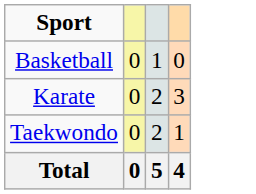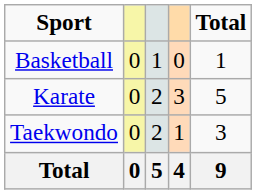 <table class=wikitable style="font-size:100%; text-align:center;">
 <tr>
 <td><strong>Sport</strong></td>
 <td bgcolor=F7F6A8></td>
 <td bgcolor=DCE5E5></td>
 <td bgcolor=FFDBA9></td>
+<td><strong>Total</strong></td>
 </tr>
 <tr>
 <td><a href='#'>Basketball</a></td>
 <td bgcolor=F7F6A8>0</td>
 <td bgcolor=DCE5E5>1</td>
 <td bgcolor=FFDAB9>0</td>
+<td>1</td>
 </tr>
 <tr>
 <td><a href='#'>Karate</a></td>
 <td bgcolor=F7F6A8>0</td>
 <td bgcolor=DCE5E5>2</td>
 <td bgcolor=FFDAB9>3</td>
+<td>5</td>
 </tr>
 <tr>
 <td><a href='#'>Taekwondo</a></td>
 <td bgcolor=F7F6A8>0</td>
 <td bgcolor=DCE5E5>2</td>
 <td bgcolor=FFDAB9>1</td>
+<td>3</td>
 </tr>
 <tr class="sortbottom">
 <th>Total</th>
 <th>0</th>
 <th>5</th>
 <th>4</th>
+<th>9</th>
 </tr>
 </table>
